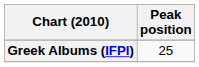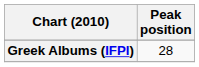 <table class="wikitable plainrowheaders" style="text-align:center">
 <tr>
 <th scope="col">Chart (2010)</th>
 <th scope="col">Peak<br> position</th>
 </tr>
 <tr>
 </tr>
 <tr>
 <th scope="row">Greek Albums (<a href='#'>IFPI</a>)</th>
-<td>25</td>
+<td>28</td>
 </tr>
 <tr>
 </tr>
 </table>
